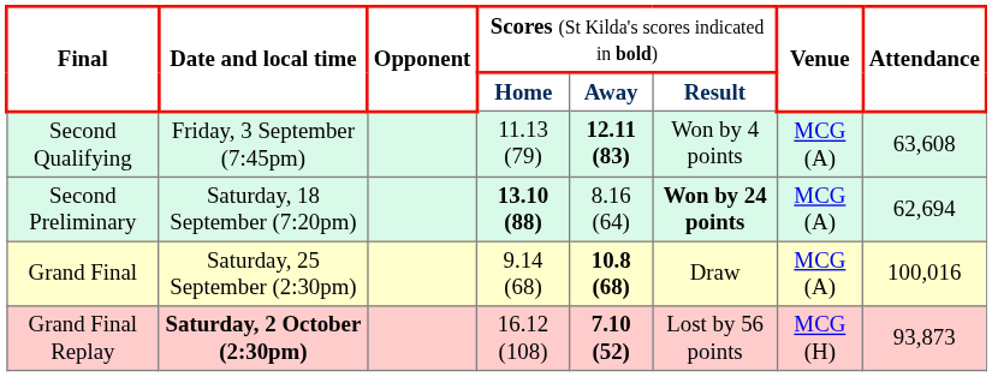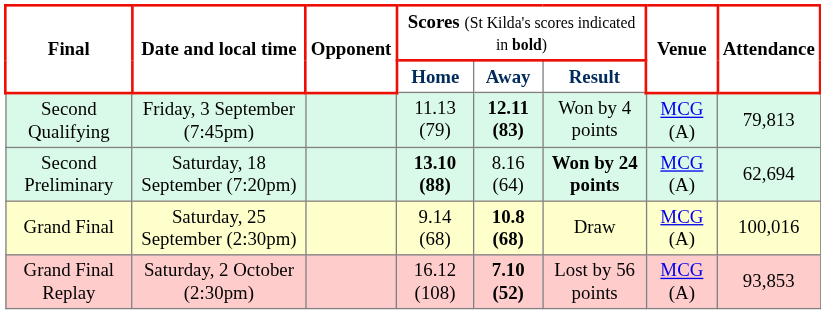 <table border="1" cellpadding="3" cellspacing="0" style="border-collapse:collapse; font-size:90%; text-align:center; width:100%;">
 <tr>
 <td rowspan="2" style="border: solid #ED0F05 2px;"><strong>Final</strong></td>
 <td rowspan="2" style="border: solid #ED0F05 2px;"><strong>Date and local time</strong></td>
 <td rowspan="2" style="border: solid #ED0F05 2px;"><strong>Opponent</strong></td>
 <td colspan="3" style="border: solid #ED0F05 2px;"><strong>Scores</strong> <small>(St Kilda's scores indicated in <strong>bold</strong>)</small></td>
 <td rowspan="2" style="border: solid #ED0F05 2px;"><strong>Venue</strong></td>
 <td rowspan="2" style="border: solid #ED0F05 2px;"><strong>Attendance</strong></td>
 </tr>
 <tr>
 <th style="color:#002B5C">Home</th>
 <th style="color:#002B5C">Away</th>
 <th style="color:#002B5C">Result</th>
 </tr>
 <tr style="background:#d9f9e9;">
 <td>Second Qualifying</td>
 <td>Friday, 3 September (7:45pm)</td>
 <td></td>
 <td>11.13 (79)</td>
 <td><strong>12.11 (83)</strong></td>
 <td>Won by 4 points</td>
 <td><a href='#'>MCG</a> (A)</td>
-<td>63,608</td>
+<td>79,813</td>
 </tr>
 <tr style="background:#d9f9e9;">
 <td>Second Preliminary</td>
 <td>Saturday, 18 September (7:20pm)</td>
 <td></td>
 <td><strong>13.10 (88)</strong></td>
 <td>8.16 (64)</td>
 <td><strong>Won by 24 points</strong></td>
 <td><a href='#'>MCG</a> (A)</td>
 <td>62,694</td>
 </tr>
 <tr style="background:#ffc;">
 <td>Grand Final</td>
 <td>Saturday, 25 September (2:30pm)</td>
 <td></td>
 <td>9.14 (68)</td>
 <td><strong>10.8 (68)</strong></td>
 <td>Draw</td>
 <td><a href='#'>MCG</a> (A)</td>
 <td>100,016</td>
 </tr>
 <tr style="background:#fcc;">
 <td>Grand Final Replay</td>
-<td><strong>Saturday, 2 October (2:30pm)</strong></td>
+<td>Saturday, 2 October (2:30pm)</td>
 <td></td>
 <td>16.12 (108)</td>
 <td><strong>7.10 (52)</strong></td>
 <td>Lost by 56 points</td>
-<td><a href='#'>MCG</a> (H)</td>
-<td>93,873</td>
+<td><a href='#'>MCG</a> (A)</td>
+<td>93,853</td>
 </tr>
 </table>
